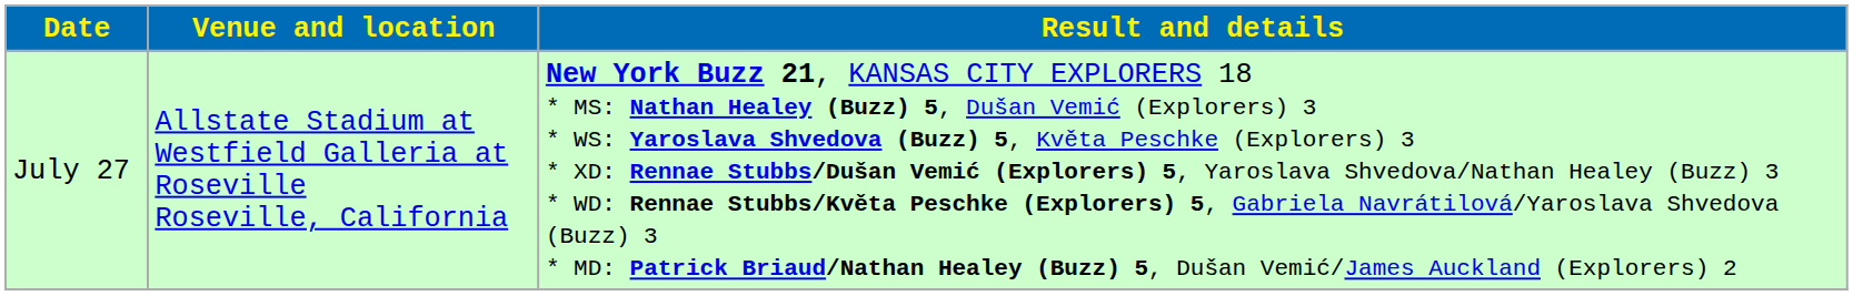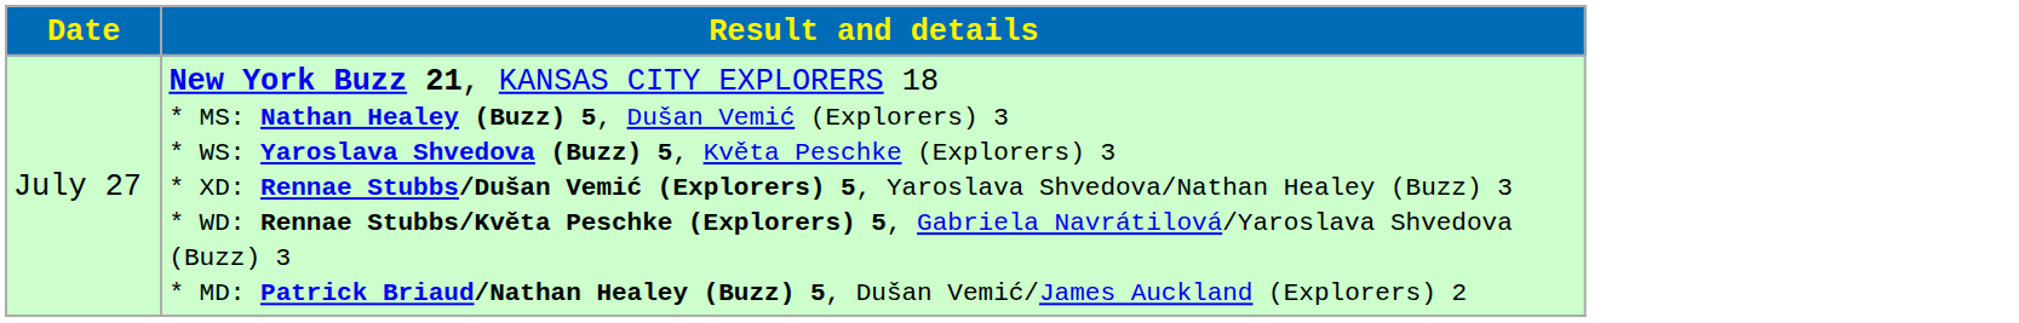 <table class="wikitable" style="text-align:left">
 <tr>
 <th style="background:#006bb6; color:#fff200" width="60px">Date</th>
-<th style="background:#006bb6; color:#fff200" width="175px">Venue and location</th>
 <th style="background:#006bb6; color:#fff200" width="600px">Result and details</th>
 </tr>
 <tr bgcolor="CCFFCC">
 <td>July 27</td>
-<td><a href='#'>Allstate Stadium at Westfield Galleria at Roseville</a><br><a href='#'>Roseville, California</a></td>
 <td><strong><a href='#'>New York Buzz</a> 21</strong>, <a href='#'>KANSAS CITY EXPLORERS</a> 18<br><small>* MS: <strong><a href='#'>Nathan Healey</a> (Buzz) 5</strong>, <a href='#'>Dušan Vemić</a> (Explorers) 3<br>* WS: <strong><a href='#'>Yaroslava Shvedova</a> (Buzz) 5</strong>, <a href='#'>Květa Peschke</a> (Explorers) 3<br>* XD: <strong><a href='#'>Rennae Stubbs</a>/Dušan Vemić (Explorers) 5</strong>, Yaroslava Shvedova/Nathan Healey (Buzz) 3<br>* WD: <strong>Rennae Stubbs/Květa Peschke (Explorers) 5</strong>, <a href='#'>Gabriela Navrátilová</a>/Yaroslava Shvedova (Buzz) 3<br>* MD: <strong><a href='#'>Patrick Briaud</a>/Nathan Healey (Buzz) 5</strong>, Dušan Vemić/<a href='#'>James Auckland</a> (Explorers) 2</small></td>
 </tr>
 </table>
